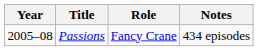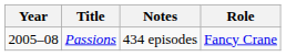 <table class="wikitable">
 <tr>
 <th>Year</th>
 <th>Title</th>
+<th>Notes</th>
 <th>Role</th>
-<th>Notes</th>
 </tr>
 <tr>
 <td>2005–08</td>
 <td><em><a href='#'>Passions</a></em></td>
+<td>434 episodes</td>
 <td><a href='#'>Fancy Crane</a></td>
-<td>434 episodes</td>
 </tr>
 </table>
